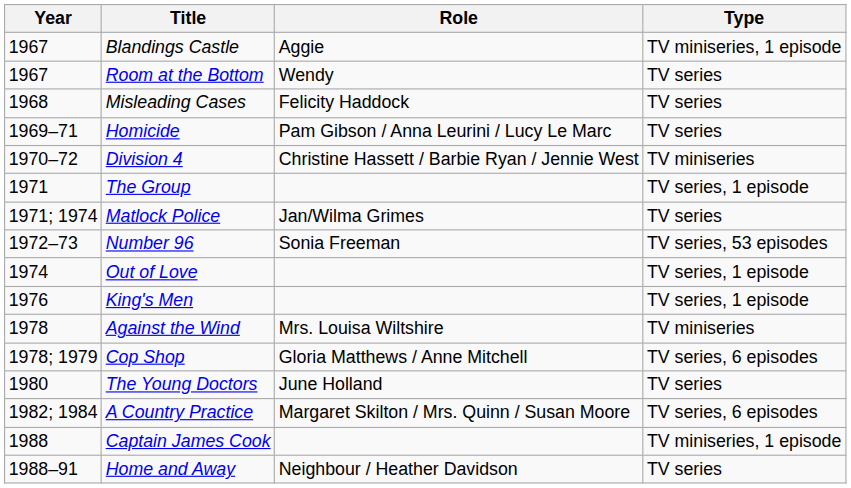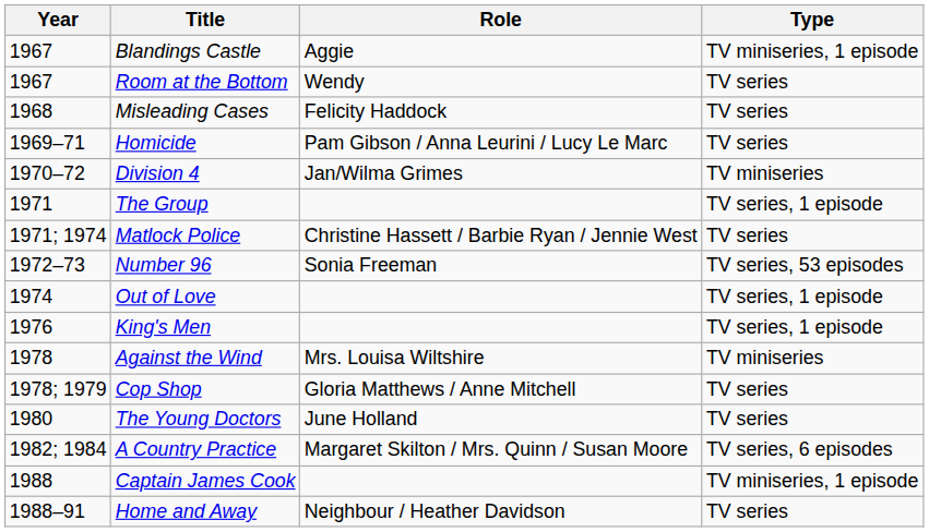 <table class="wikitable">
 <tr>
 <th>Year</th>
 <th>Title</th>
 <th>Role</th>
 <th>Type</th>
 </tr>
 <tr>
 <td>1967</td>
 <td><em>Blandings Castle</em></td>
 <td>Aggie</td>
 <td>TV miniseries, 1 episode</td>
 </tr>
 <tr>
 <td>1967</td>
 <td><em><a href='#'>Room at the Bottom</a></em></td>
 <td>Wendy</td>
 <td>TV series</td>
 </tr>
 <tr>
 <td>1968</td>
 <td><em>Misleading Cases</em></td>
 <td>Felicity Haddock</td>
 <td>TV series</td>
 </tr>
 <tr>
 <td>1969–71</td>
 <td><em><a href='#'>Homicide</a></em></td>
 <td>Pam Gibson / Anna Leurini / Lucy Le Marc</td>
 <td>TV series</td>
 </tr>
 <tr>
 <td>1970–72</td>
 <td><em><a href='#'>Division 4</a></em></td>
-<td>Christine Hassett / Barbie Ryan / Jennie West</td>
+<td>Jan/Wilma Grimes</td>
 <td>TV miniseries</td>
 </tr>
 <tr>
 <td>1971</td>
 <td><em><a href='#'>The Group</a></em></td>
 <td></td>
 <td>TV series, 1 episode</td>
 </tr>
 <tr>
 <td>1971; 1974</td>
 <td><em><a href='#'>Matlock Police</a></em></td>
-<td>Jan/Wilma Grimes</td>
+<td>Christine Hassett / Barbie Ryan / Jennie West</td>
 <td>TV series</td>
 </tr>
 <tr>
 <td>1972–73</td>
 <td><em><a href='#'>Number 96</a></em></td>
 <td>Sonia Freeman</td>
 <td>TV series, 53 episodes</td>
 </tr>
 <tr>
 <td>1974</td>
 <td><em><a href='#'>Out of Love</a></em></td>
 <td></td>
 <td>TV series, 1 episode</td>
 </tr>
 <tr>
 <td>1976</td>
 <td><em><a href='#'>King's Men</a></em></td>
 <td></td>
 <td>TV series, 1 episode</td>
 </tr>
 <tr>
 <td>1978</td>
 <td><em><a href='#'>Against the Wind</a></em></td>
 <td>Mrs. Louisa Wiltshire</td>
 <td>TV miniseries</td>
 </tr>
 <tr>
 <td>1978; 1979</td>
 <td><em><a href='#'>Cop Shop</a></em></td>
 <td>Gloria Matthews / Anne Mitchell</td>
-<td>TV series, 6 episodes</td>
+<td>TV series</td>
 </tr>
 <tr>
 <td>1980</td>
 <td><em><a href='#'>The Young Doctors</a></em></td>
 <td>June Holland</td>
 <td>TV series</td>
 </tr>
 <tr>
 <td>1982; 1984</td>
 <td><em><a href='#'>A Country Practice</a></em></td>
 <td>Margaret Skilton / Mrs. Quinn / Susan Moore</td>
 <td>TV series, 6 episodes</td>
 </tr>
 <tr>
 <td>1988</td>
 <td><em><a href='#'>Captain James Cook</a></em></td>
 <td></td>
 <td>TV miniseries, 1 episode</td>
 </tr>
 <tr>
 <td>1988–91</td>
 <td><em><a href='#'>Home and Away</a></em></td>
 <td>Neighbour / Heather Davidson</td>
 <td>TV series</td>
 </tr>
 </table>
